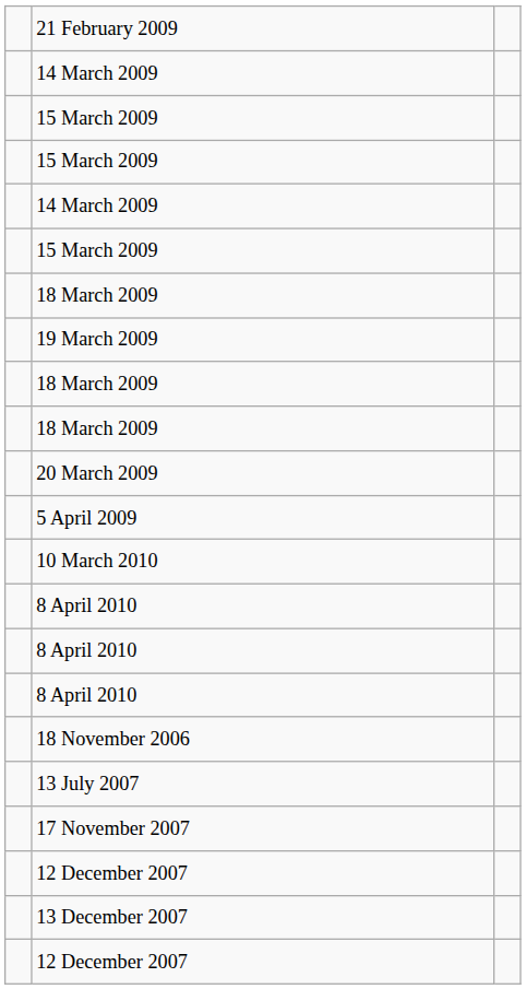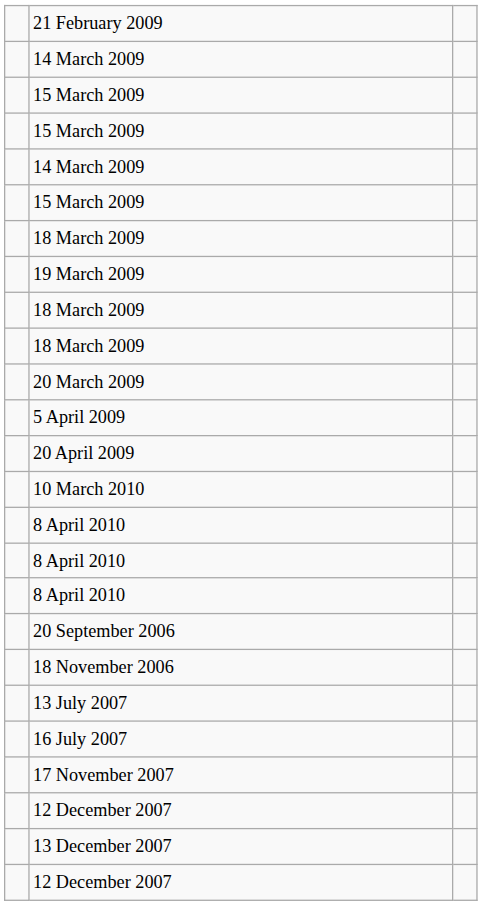 <table class="wikitable" style="font-size: 89%; float: left; width: 26em; margin-right: 1em; height: 700px">
 <tr>
 <td></td>
 <td>21 February 2009</td>
 <td></td>
 </tr>
 <tr>
 <td></td>
 <td>14 March 2009</td>
 <td></td>
 </tr>
 <tr>
 <td></td>
 <td>15 March 2009</td>
 <td></td>
 </tr>
 <tr>
 <td></td>
 <td>15 March 2009</td>
 <td></td>
 </tr>
 <tr>
 <td></td>
 <td>14 March 2009</td>
 <td></td>
 </tr>
 <tr>
 <td></td>
 <td>15 March 2009</td>
 <td></td>
 </tr>
 <tr>
 <td></td>
 <td>18 March 2009</td>
 <td></td>
 </tr>
 <tr>
 <td></td>
 <td>19 March 2009</td>
 <td></td>
 </tr>
 <tr>
 <td></td>
 <td>18 March 2009</td>
 <td></td>
 </tr>
 <tr>
 <td></td>
 <td>18 March 2009</td>
 <td></td>
 </tr>
 <tr>
 <td></td>
 <td>20 March 2009</td>
 <td></td>
 </tr>
 <tr>
 <td></td>
 <td>5 April 2009</td>
 <td></td>
 </tr>
 <tr>
 <td></td>
+<td>20 April 2009</td>
+<td></td>
+</tr>
+<tr>
+<td></td>
 <td>10 March 2010</td>
 <td></td>
 </tr>
 <tr>
 <td></td>
 <td>8 April 2010</td>
 <td></td>
 </tr>
 <tr>
 <td></td>
 <td>8 April 2010</td>
 <td></td>
 </tr>
 <tr>
 <td></td>
 <td>8 April 2010</td>
 <td></td>
 </tr>
 <tr>
 <td></td>
+<td>20 September 2006</td>
+<td></td>
+</tr>
+<tr>
+<td></td>
 <td>18 November 2006</td>
 <td></td>
 </tr>
 <tr>
 <td></td>
 <td>13 July 2007</td>
+<td></td>
+</tr>
+<tr>
+<td></td>
+<td>16 July 2007</td>
 <td></td>
 </tr>
 <tr>
 <td></td>
 <td>17 November 2007</td>
 <td></td>
 </tr>
 <tr>
 <td></td>
 <td>12 December 2007</td>
 <td></td>
 </tr>
 <tr>
 <td></td>
 <td>13 December 2007</td>
 <td></td>
 </tr>
 <tr>
 <td></td>
 <td>12 December 2007</td>
 <td></td>
 </tr>
 </table>
